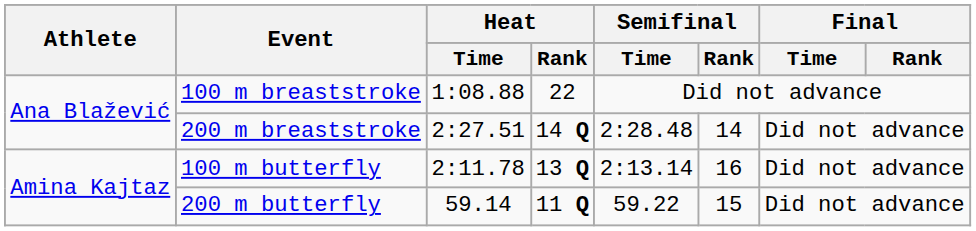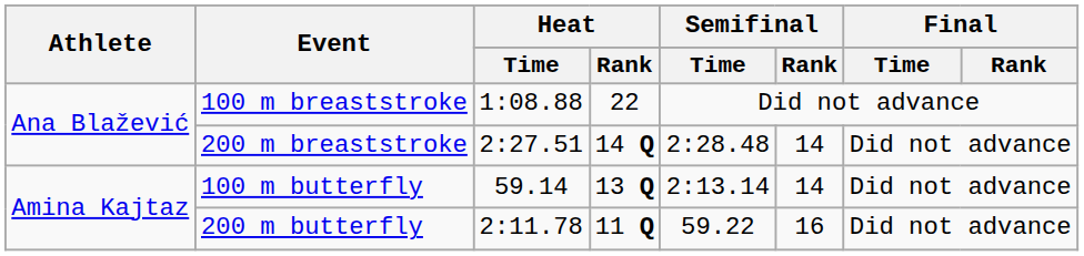 <table class="wikitable" style="text-align:center; font-size:90%">
 <tr>
 <th rowspan="2">Athlete</th>
 <th rowspan="2">Event</th>
 <th colspan="2">Heat</th>
 <th colspan="2">Semifinal</th>
 <th colspan="2">Final</th>
 </tr>
 <tr style="font-size:95%">
 <th>Time</th>
 <th>Rank</th>
 <th>Time</th>
 <th>Rank</th>
 <th>Time</th>
 <th>Rank</th>
 </tr>
 <tr>
 <td rowspan="2" align="left"><a href='#'>Ana Blažević</a></td>
 <td align="left"><a href='#'>100 m breaststroke</a></td>
 <td>1:08.88</td>
 <td>22</td>
 <td colspan="4">Did not advance</td>
 </tr>
 <tr>
 <td align="left"><a href='#'>200 m breaststroke</a></td>
 <td>2:27.51</td>
 <td>14 <strong>Q</strong></td>
 <td>2:28.48</td>
 <td>14</td>
 <td colspan="2">Did not advance</td>
 </tr>
 <tr>
 <td rowspan="2" align="left"><a href='#'>Amina Kajtaz</a></td>
 <td align="left"><a href='#'>100 m butterfly</a></td>
-<td>2:11.78</td>
+<td>59.14</td>
 <td>13 <strong>Q</strong></td>
 <td>2:13.14</td>
-<td>16</td>
+<td>14</td>
 <td colspan="2">Did not advance</td>
 </tr>
 <tr>
 <td align="left"><a href='#'>200 m butterfly</a></td>
-<td>59.14</td>
+<td>2:11.78</td>
 <td>11 <strong>Q</strong></td>
 <td>59.22</td>
-<td>15</td>
+<td>16</td>
 <td colspan="2">Did not advance</td>
 </tr>
 </table>
